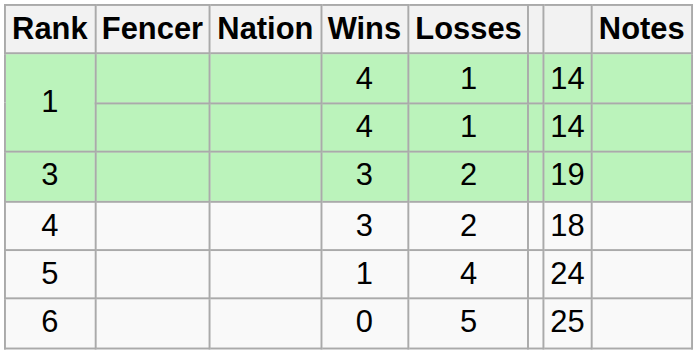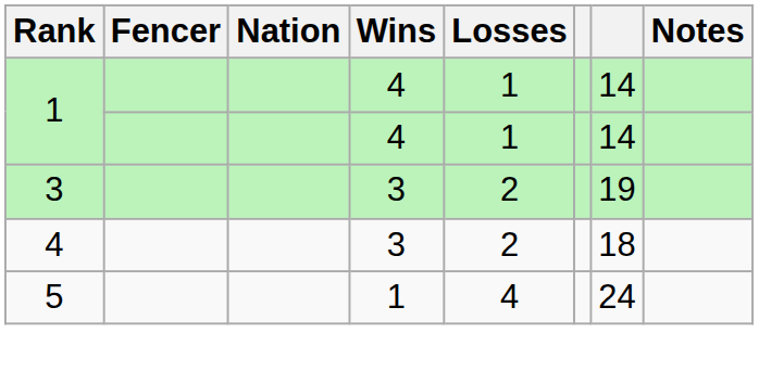 <table class="wikitable sortable" style="text-align: center;">
 <tr>
 <th>Rank</th>
 <th>Fencer</th>
 <th>Nation</th>
 <th>Wins</th>
 <th>Losses</th>
 <th></th>
 <th></th>
 <th>Notes</th>
 </tr>
 <tr style="background:#bbf3bb;">
 <td rowspan=2>1</td>
 <td align=left></td>
 <td align=left></td>
 <td>4</td>
 <td>1</td>
 <td></td>
 <td>14</td>
 <td></td>
 </tr>
 <tr style="background:#bbf3bb;">
 <td align=left></td>
 <td align=left></td>
 <td>4</td>
 <td>1</td>
 <td></td>
 <td>14</td>
 <td></td>
 </tr>
 <tr style="background:#bbf3bb;">
 <td>3</td>
 <td align=left></td>
 <td align=left></td>
 <td>3</td>
 <td>2</td>
 <td></td>
 <td>19</td>
 <td></td>
 </tr>
 <tr>
 <td>4</td>
 <td align=left></td>
 <td align=left></td>
 <td>3</td>
 <td>2</td>
 <td></td>
 <td>18</td>
 <td></td>
 </tr>
 <tr>
 <td>5</td>
 <td align=left></td>
 <td align=left></td>
 <td>1</td>
 <td>4</td>
 <td></td>
 <td>24</td>
 <td></td>
 </tr>
-<tr>
-<td>6</td>
-<td align=left></td>
-<td align=left></td>
-<td>0</td>
-<td>5</td>
-<td></td>
-<td>25</td>
-<td></td>
-</tr>
 </table>
